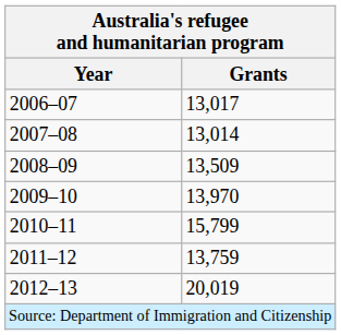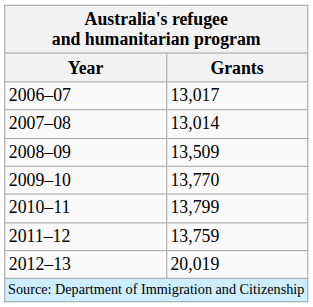 <table class="wikitable" style="float: right;" border="1">
 <tr>
 <th colspan=2>Australia's refugee<br>and humanitarian program</th>
 </tr>
 <tr>
 <th>Year</th>
 <th>Grants</th>
 </tr>
 <tr>
 <td>2006–07</td>
 <td>13,017</td>
 </tr>
 <tr>
 <td>2007–08</td>
 <td>13,014</td>
 </tr>
 <tr>
 <td>2008–09</td>
 <td>13,509</td>
 </tr>
 <tr>
 <td>2009–10</td>
-<td>13,970</td>
+<td>13,770</td>
 </tr>
 <tr>
 <td>2010–11</td>
-<td>15,799</td>
+<td>13,799</td>
 </tr>
 <tr>
 <td>2011–12</td>
 <td>13,759</td>
 </tr>
 <tr>
 <td>2012–13</td>
 <td>20,019</td>
 </tr>
 <tr>
 <td colspan="2" style="font-size:80%; background:#cef; text-align:center;">Source: Department of Immigration and Citizenship</td>
 </tr>
 </table>
